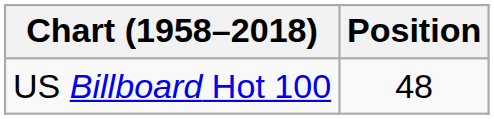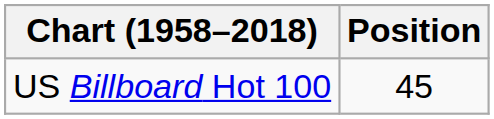 <table class="wikitable">
 <tr>
 <th>Chart (1958–2018)</th>
 <th>Position</th>
 </tr>
 <tr>
 <td>US <a href='#'><em>Billboard</em> Hot 100</a></td>
-<td style="text-align:center;">48</td>
+<td style="text-align:center;">45</td>
 </tr>
 </table>
